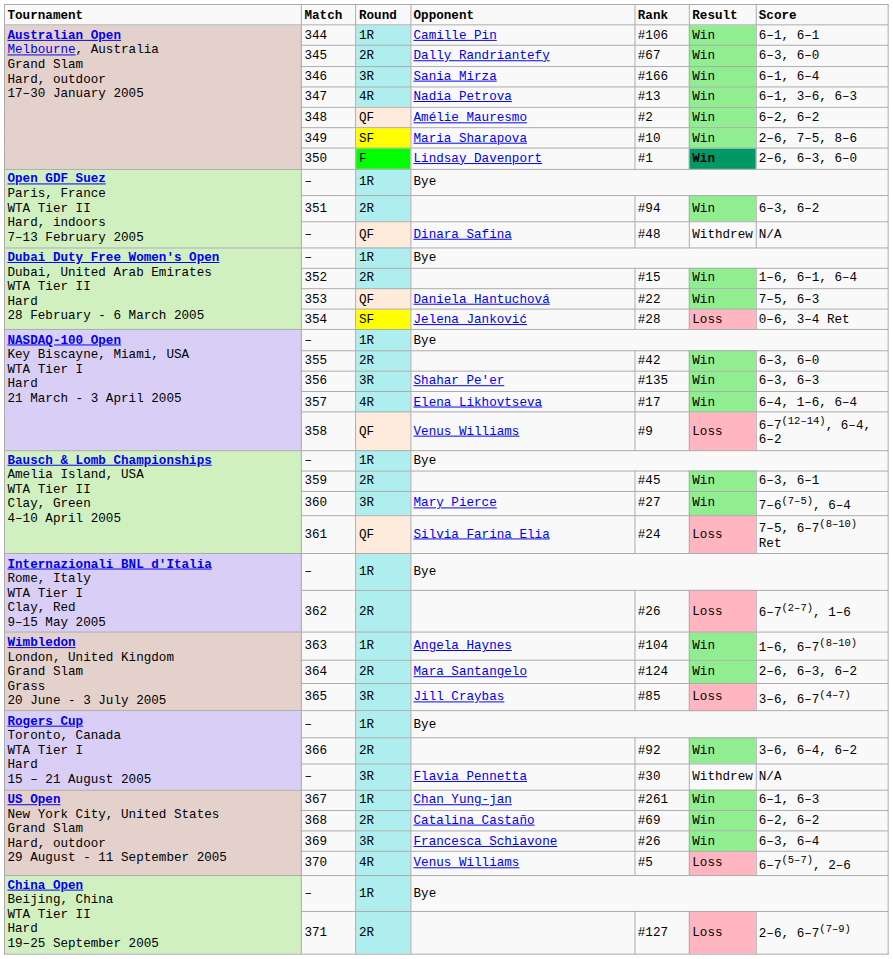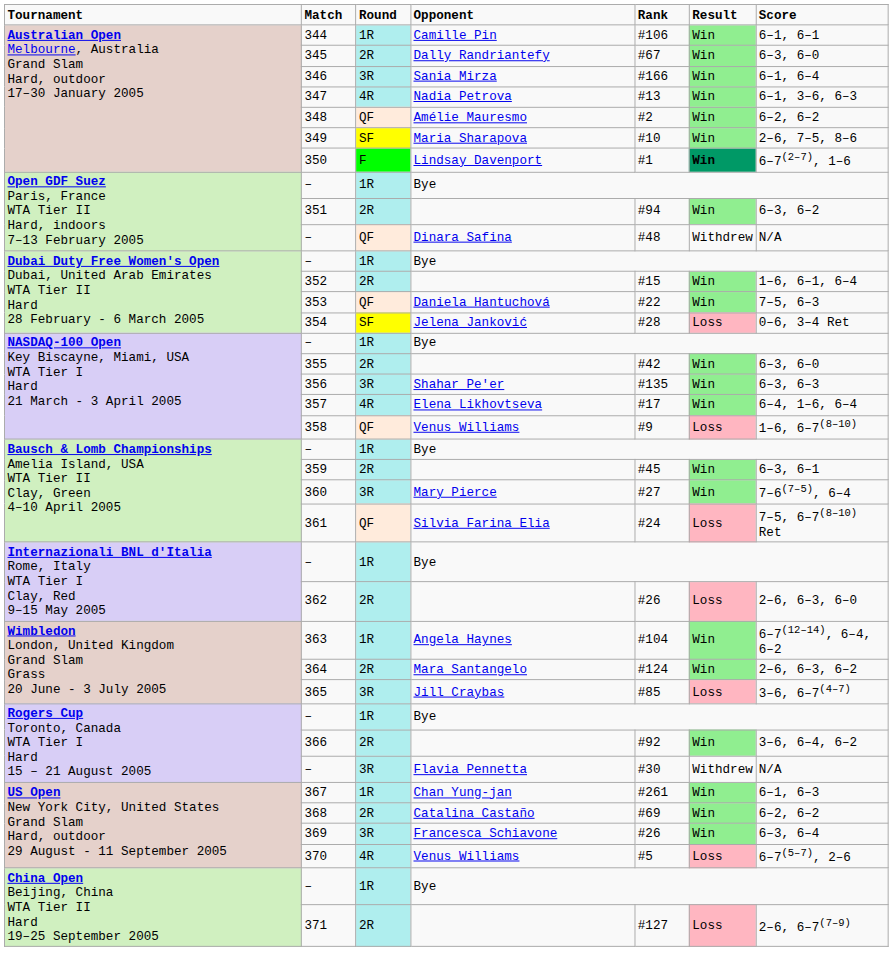 <table class="wikitable">
 <tr style="font-weight:bold">
 <td style="width:300px;">Tournament</td>
 <td style="width:50px;">Match</td>
 <td style="width:50px;">Round</td>
 <td style="width:225px;">Opponent</td>
 <td style="width:50px;">Rank</td>
 <td style="width:50px;">Result</td>
 <td style="width:130px;">Score</td>
 </tr>
 <tr>
 <td rowspan="7" style="background:#e5d1cb; text-align:left; vertical-align:top;"><strong><a href='#'>Australian Open</a></strong><br> <a href='#'>Melbourne</a>, Australia<br>Grand Slam<br>Hard, outdoor<br>17–30 January 2005</td>
 <td>344</td>
 <td style="background:#afeeee;">1R</td>
 <td> <a href='#'>Camille Pin</a></td>
 <td>#106</td>
 <td bgcolor=lightgreen>Win</td>
 <td>6–1, 6–1</td>
 </tr>
 <tr>
 <td>345</td>
 <td style="background:#afeeee;">2R</td>
 <td> <a href='#'>Dally Randriantefy</a></td>
 <td>#67</td>
 <td bgcolor=lightgreen>Win</td>
 <td>6–3, 6–0</td>
 </tr>
 <tr>
 <td>346</td>
 <td style="background:#afeeee;">3R</td>
 <td> <a href='#'>Sania Mirza</a></td>
 <td>#166</td>
 <td bgcolor=lightgreen>Win</td>
 <td>6–1, 6–4</td>
 </tr>
 <tr>
 <td>347</td>
 <td style="background:#afeeee;">4R</td>
 <td> <a href='#'>Nadia Petrova</a></td>
 <td>#13</td>
 <td bgcolor=lightgreen>Win</td>
 <td>6–1, 3–6, 6–3</td>
 </tr>
 <tr>
 <td>348</td>
 <td style="background:#ffebdc;">QF</td>
 <td> <a href='#'>Amélie Mauresmo</a></td>
 <td>#2</td>
 <td bgcolor=lightgreen>Win</td>
 <td>6–2, 6–2</td>
 </tr>
 <tr>
 <td>349</td>
 <td style="background:yellow;">SF</td>
 <td> <a href='#'>Maria Sharapova</a></td>
 <td>#10</td>
 <td bgcolor=lightgreen>Win</td>
 <td>2–6, 7–5, 8–6</td>
 </tr>
 <tr>
 <td>350</td>
 <td style="background:lime;">F</td>
 <td> <a href='#'>Lindsay Davenport</a></td>
 <td>#1</td>
 <td bgcolor=#009966><strong>Win</strong></td>
-<td>2–6, 6–3, 6–0</td>
+<td>6–7<sup>(2–7)</sup>, 1–6</td>
 </tr>
 <tr>
 <td rowspan="3"  style="background:#D0F0C0; text-align:left; vertical-align:top;"><strong><a href='#'>Open GDF Suez</a></strong> <br> Paris, France <br> WTA Tier II <br> Hard, indoors <br> 7–13 February 2005</td>
 <td>–</td>
 <td style="background:#afeeee;">1R</td>
 <td colspan=4>Bye</td>
 </tr>
 <tr>
 <td>351</td>
 <td style="background:#afeeee;">2R</td>
 <td></td>
 <td>#94</td>
 <td bgcolor=lightgreen>Win</td>
 <td>6–3, 6–2</td>
 </tr>
 <tr>
 <td>–</td>
 <td style="background:#ffebdc;">QF</td>
 <td> <a href='#'>Dinara Safina</a></td>
 <td>#48</td>
 <td>Withdrew</td>
 <td>N/A</td>
 </tr>
 <tr>
 <td rowspan="4"  style="background:#D0F0C0; text-align:left; vertical-align:top;"><strong><a href='#'>Dubai Duty Free Women's Open</a></strong> <br> Dubai, United Arab Emirates <br> WTA Tier II <br> Hard <br> 28 February - 6 March 2005</td>
 <td>–</td>
 <td style="background:#afeeee;">1R</td>
 <td colspan=4>Bye</td>
 </tr>
 <tr>
 <td>352</td>
 <td style="background:#afeeee;">2R</td>
 <td></td>
 <td>#15</td>
 <td bgcolor=lightgreen>Win</td>
 <td>1–6, 6–1, 6–4</td>
 </tr>
 <tr>
 <td>353</td>
 <td style="background:#ffebdc;">QF</td>
 <td> <a href='#'>Daniela Hantuchová</a></td>
 <td>#22</td>
 <td bgcolor=lightgreen>Win</td>
 <td>7–5, 6–3</td>
 </tr>
 <tr>
 <td>354</td>
 <td style="background:yellow;">SF</td>
 <td> <a href='#'>Jelena Janković</a></td>
 <td>#28</td>
 <td bgcolor=lightpink>Loss</td>
 <td>0–6, 3–4 Ret</td>
 </tr>
 <tr>
 <td rowspan="5"  style="background:#d8cef6; text-align:left; vertical-align:top;"><strong><a href='#'>NASDAQ-100 Open</a></strong> <br> Key Biscayne, Miami, USA <br> WTA Tier I <br> Hard <br> 21 March - 3 April 2005</td>
 <td>–</td>
 <td style="background:#afeeee;">1R</td>
 <td colspan=4>Bye</td>
 </tr>
 <tr>
 <td>355</td>
 <td style="background:#afeeee;">2R</td>
 <td></td>
 <td>#42</td>
 <td bgcolor=lightgreen>Win</td>
 <td>6–3, 6–0</td>
 </tr>
 <tr>
 <td>356</td>
 <td style="background:#afeeee;">3R</td>
 <td> <a href='#'>Shahar Pe'er</a></td>
 <td>#135</td>
 <td bgcolor=lightgreen>Win</td>
 <td>6–3, 6–3</td>
 </tr>
 <tr>
 <td>357</td>
 <td style="background:#afeeee;">4R</td>
 <td> <a href='#'>Elena Likhovtseva</a></td>
 <td>#17</td>
 <td bgcolor=lightgreen>Win</td>
 <td>6–4, 1–6, 6–4</td>
 </tr>
 <tr>
 <td>358</td>
 <td style="background:#ffebdc;">QF</td>
 <td> <a href='#'>Venus Williams</a></td>
 <td>#9</td>
 <td bgcolor=lightpink>Loss</td>
-<td>6–7<sup>(12–14)</sup>, 6–4, 6–2</td>
+<td>1–6, 6–7<sup>(8–10)</sup></td>
 </tr>
 <tr>
 <td rowspan="4"  style="background:#D0F0C0; text-align:left; vertical-align:top;"><strong><a href='#'>Bausch & Lomb Championships</a></strong> <br> Amelia Island, USA <br> WTA Tier II <br> Clay, Green <br> 4–10 April 2005</td>
 <td>–</td>
 <td style="background:#afeeee;">1R</td>
 <td colspan=4>Bye</td>
 </tr>
 <tr>
 <td>359</td>
 <td style="background:#afeeee;">2R</td>
 <td></td>
 <td>#45</td>
 <td bgcolor=lightgreen>Win</td>
 <td>6–3, 6–1</td>
 </tr>
 <tr>
 <td>360</td>
 <td style="background:#afeeee;">3R</td>
 <td> <a href='#'>Mary Pierce</a></td>
 <td>#27</td>
 <td bgcolor=lightgreen>Win</td>
 <td>7–6<sup>(7–5)</sup>, 6–4</td>
 </tr>
 <tr>
 <td>361</td>
 <td style="background:#ffebdc;">QF</td>
 <td> <a href='#'>Silvia Farina Elia</a></td>
 <td>#24</td>
 <td bgcolor=lightpink>Loss</td>
 <td>7–5, 6–7<sup>(8–10)</sup> Ret</td>
 </tr>
 <tr>
 <td rowspan="2"  style="background:#d8cef6; text-align:left; vertical-align:top;"><strong><a href='#'>Internazionali BNL d'Italia</a></strong> <br> Rome, Italy <br> WTA Tier I <br> Clay, Red <br> 9–15 May 2005</td>
 <td>–</td>
 <td style="background:#afeeee;">1R</td>
 <td colspan=4>Bye</td>
 </tr>
 <tr>
 <td>362</td>
 <td style="background:#afeeee;">2R</td>
 <td></td>
 <td>#26</td>
 <td bgcolor=lightpink>Loss</td>
-<td>6–7<sup>(2–7)</sup>, 1–6</td>
+<td>2–6, 6–3, 6–0</td>
 </tr>
 <tr>
 <td rowspan="3"  style="background:#e5d1cb; text-align:left; vertical-align:top;"><strong><a href='#'>Wimbledon</a></strong><br> London, United Kingdom <br>Grand Slam <br> Grass <br> 20 June - 3 July 2005</td>
 <td>363</td>
 <td style="background:#afeeee;">1R</td>
 <td> <a href='#'>Angela Haynes</a></td>
 <td>#104</td>
 <td bgcolor=lightgreen>Win</td>
-<td>1–6, 6–7<sup>(8–10)</sup></td>
+<td>6–7<sup>(12–14)</sup>, 6–4, 6–2</td>
 </tr>
 <tr>
 <td>364</td>
 <td style="background:#afeeee;">2R</td>
 <td> <a href='#'>Mara Santangelo</a></td>
 <td>#124</td>
 <td bgcolor=lightgreen>Win</td>
 <td>2–6, 6–3, 6–2</td>
 </tr>
 <tr>
 <td>365</td>
 <td style="background:#afeeee;">3R</td>
 <td> <a href='#'>Jill Craybas</a></td>
 <td>#85</td>
 <td bgcolor=lightpink>Loss</td>
 <td>3–6, 6–7<sup>(4–7)</sup></td>
 </tr>
 <tr>
 <td rowspan="3"  style="background:#d8cef6;text-align:left; vertical-align:top;"><strong><a href='#'>Rogers Cup</a></strong> <br> Toronto, Canada <br> WTA Tier I <br> Hard <br> 15 – 21 August 2005</td>
 <td>–</td>
 <td style="background:#afeeee;">1R</td>
 <td colspan=4>Bye</td>
 </tr>
 <tr>
 <td>366</td>
 <td style="background:#afeeee;">2R</td>
 <td></td>
 <td>#92</td>
 <td bgcolor=lightgreen>Win</td>
 <td>3–6, 6–4, 6–2</td>
 </tr>
 <tr>
 <td>–</td>
 <td style="background:#afeeee;">3R</td>
 <td> <a href='#'>Flavia Pennetta</a></td>
 <td>#30</td>
 <td>Withdrew</td>
 <td>N/A</td>
 </tr>
 <tr>
 <td rowspan="4"  style="background:#e5d1cb; text-align:left; vertical-align:top;"><strong><a href='#'>US Open</a></strong><br> New York City, United States <br>Grand Slam <br> Hard, outdoor <br> 29 August - 11 September 2005</td>
 <td>367</td>
 <td style="background:#afeeee;">1R</td>
 <td> <a href='#'>Chan Yung-jan</a></td>
 <td>#261</td>
 <td bgcolor=lightgreen>Win</td>
 <td>6–1, 6–3</td>
 </tr>
 <tr>
 <td>368</td>
 <td style="background:#afeeee;">2R</td>
 <td> <a href='#'>Catalina Castaño</a></td>
 <td>#69</td>
 <td bgcolor=lightgreen>Win</td>
 <td>6–2, 6–2</td>
 </tr>
 <tr>
 <td>369</td>
 <td style="background:#afeeee;">3R</td>
 <td> <a href='#'>Francesca Schiavone</a></td>
 <td>#26</td>
 <td bgcolor=lightgreen>Win</td>
 <td>6–3, 6–4</td>
 </tr>
 <tr>
 <td>370</td>
 <td style="background:#afeeee;">4R</td>
 <td> <a href='#'>Venus Williams</a></td>
 <td>#5</td>
 <td bgcolor=lightpink>Loss</td>
 <td>6–7<sup>(5–7)</sup>, 2–6</td>
 </tr>
 <tr>
 <td rowspan="2"  style="background:#D0F0C0; text-align:left; vertical-align:top;"><strong><a href='#'>China Open</a></strong> <br> Beijing, China <br> WTA Tier II <br> Hard <br> 19–25 September 2005</td>
 <td>–</td>
 <td style="background:#afeeee;">1R</td>
 <td colspan=4>Bye</td>
 </tr>
 <tr>
 <td>371</td>
 <td style="background:#afeeee;">2R</td>
 <td></td>
 <td>#127</td>
 <td bgcolor=lightpink>Loss</td>
 <td>2–6, 6–7<sup>(7–9)</sup></td>
 </tr>
 </table>
